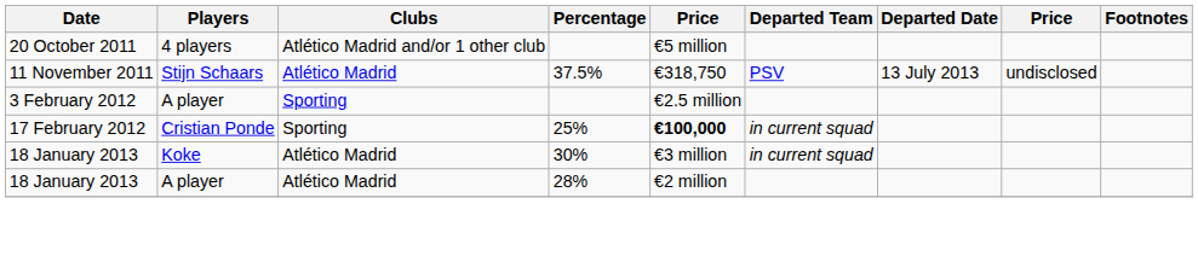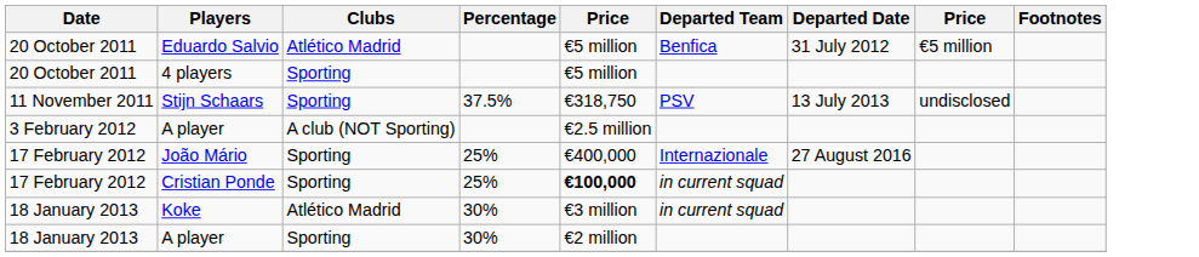 <table class="wikitable" border="1">
 <tr>
 <th>Date</th>
 <th>Players</th>
 <th>Clubs</th>
 <th>Percentage</th>
 <th>Price</th>
 <th>Departed Team</th>
 <th>Departed Date</th>
 <th>Price</th>
 <th>Footnotes</th>
 </tr>
 <tr>
 <td>20 October 2011</td>
+<td><a href='#'>Eduardo Salvio</a></td>
+<td><a href='#'>Atlético&nbsp;Madrid</a></td>
+<td></td>
+<td>€5 million</td>
+<td><a href='#'>Benfica</a> </td>
+<td>31 July 2012</td>
+<td>€5 million</td>
+<td></td>
+</tr>
+<tr>
+<td>20 October 2011</td>
 <td>4 players</td>
-<td>Atlético Madrid and/or 1 other club</td>
+<td><a href='#'>Sporting</a></td>
 <td></td>
 <td>€5 million</td>
 <td></td>
 <td></td>
 <td></td>
 <td></td>
 </tr>
 <tr>
 <td>11 November 2011</td>
 <td><a href='#'>Stijn Schaars</a></td>
-<td><a href='#'>Atlético&nbsp;Madrid</a></td>
+<td><a href='#'>Sporting</a></td>
 <td>37.5%</td>
 <td>€318,750</td>
 <td><a href='#'>PSV</a> </td>
 <td>13 July 2013</td>
 <td>undisclosed</td>
 <td></td>
 </tr>
 <tr>
 <td>3 February 2012</td>
 <td>A player</td>
-<td><a href='#'>Sporting</a></td>
+<td>A club (NOT Sporting)</td>
 <td></td>
 <td>€2.5 million</td>
 <td></td>
 <td></td>
+<td></td>
+<td></td>
+</tr>
+<tr>
+<td>17 February 2012</td>
+<td><a href='#'>João Mário</a></td>
+<td>Sporting</td>
+<td>25%</td>
+<td>€400,000</td>
+<td><a href='#'>Internazionale</a> </td>
+<td>27 August 2016</td>
 <td></td>
 <td></td>
 </tr>
 <tr>
 <td>17 February 2012</td>
 <td><a href='#'>Cristian Ponde</a></td>
 <td>Sporting</td>
 <td>25%</td>
 <td><strong>€100,000</strong></td>
 <td><em>in current squad</em></td>
 <td></td>
 <td></td>
 <td></td>
 </tr>
 <tr>
 <td>18 January 2013</td>
 <td><a href='#'>Koke</a></td>
 <td>Atlético Madrid</td>
 <td>30%</td>
 <td>€3 million</td>
 <td><em>in current squad</em></td>
 <td></td>
 <td></td>
 <td></td>
 </tr>
 <tr>
 <td>18 January 2013</td>
 <td>A player</td>
-<td>Atlético Madrid</td>
-<td>28%</td>
+<td>Sporting</td>
+<td>30%</td>
 <td>€2 million</td>
 <td></td>
 <td></td>
 <td></td>
 <td></td>
 </tr>
 <tr>
 </tr>
 </table>
